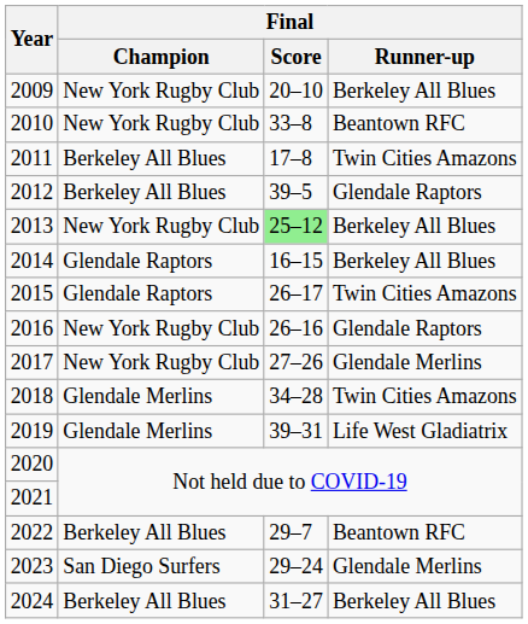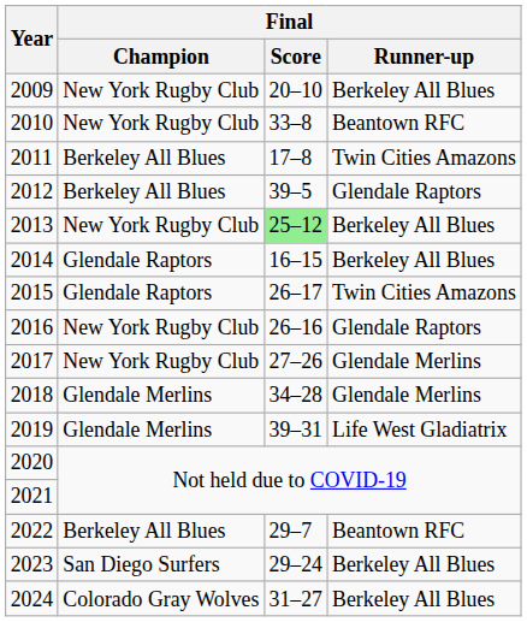 <table class="wikitable">
 <tr>
 <th rowspan="2">Year</th>
 <th colspan="3">Final</th>
 </tr>
 <tr>
 <th>Champion</th>
 <th>Score</th>
 <th>Runner-up</th>
 </tr>
 <tr>
 <td>2009</td>
 <td>New York Rugby Club</td>
 <td>20–10</td>
 <td>Berkeley All Blues</td>
 </tr>
 <tr>
 <td>2010</td>
 <td>New York Rugby Club</td>
 <td>33–8</td>
 <td>Beantown RFC</td>
 </tr>
 <tr>
 <td>2011</td>
 <td>Berkeley All Blues</td>
 <td>17–8</td>
 <td>Twin Cities Amazons</td>
 </tr>
 <tr>
 <td>2012</td>
 <td>Berkeley All Blues</td>
 <td>39–5</td>
 <td>Glendale Raptors</td>
 </tr>
 <tr>
 <td>2013</td>
 <td>New York Rugby Club</td>
 <td style="background: lightgreen;">25–12</td>
 <td>Berkeley All Blues</td>
 </tr>
 <tr>
 <td>2014</td>
 <td>Glendale Raptors</td>
 <td>16–15</td>
 <td>Berkeley All Blues</td>
 </tr>
 <tr>
 <td>2015</td>
 <td>Glendale Raptors</td>
 <td>26–17</td>
 <td>Twin Cities Amazons</td>
 </tr>
 <tr>
 <td>2016</td>
 <td>New York Rugby Club</td>
 <td>26–16</td>
 <td>Glendale Raptors</td>
 </tr>
 <tr>
 <td>2017</td>
 <td>New York Rugby Club</td>
 <td>27–26</td>
 <td>Glendale Merlins</td>
 </tr>
 <tr>
 <td>2018</td>
 <td>Glendale Merlins</td>
 <td>34–28</td>
-<td>Twin Cities Amazons</td>
+<td>Glendale Merlins</td>
 </tr>
 <tr>
 <td>2019</td>
 <td>Glendale Merlins</td>
 <td>39–31</td>
 <td>Life West Gladiatrix</td>
 </tr>
 <tr>
 <td>2020</td>
 <td colspan="3" rowspan="2" align="center">Not held due to <a href='#'>COVID-19</a></td>
 </tr>
 <tr>
 <td>2021</td>
 </tr>
 <tr>
 <td>2022</td>
 <td>Berkeley All Blues</td>
 <td>29–7</td>
 <td>Beantown RFC</td>
 </tr>
 <tr>
 <td>2023</td>
 <td>San Diego Surfers</td>
 <td>29–24</td>
-<td>Glendale Merlins</td>
+<td>Berkeley All Blues</td>
 </tr>
 <tr>
 <td>2024</td>
-<td>Berkeley All Blues</td>
+<td>Colorado Gray Wolves</td>
 <td>31–27</td>
 <td>Berkeley All Blues</td>
 </tr>
 </table>
